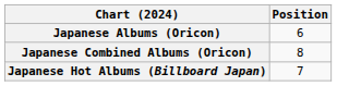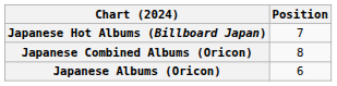 <table class="wikitable sortable plainrowheaders" style="text-align:center">
 <tr>
 <th scope="col">Chart (2024)</th>
 <th scope="col">Position</th>
 </tr>
 <tr>
-<th scope="row">Japanese Albums (Oricon)</th>
-<td>6</td>
+<th scope="row">Japanese Hot Albums (<em>Billboard Japan</em>)</th>
+<td>7</td>
 </tr>
 <tr>
 <th scope="row">Japanese Combined Albums (Oricon)</th>
 <td>8</td>
 </tr>
 <tr>
-<th scope="row">Japanese Hot Albums (<em>Billboard Japan</em>)</th>
-<td>7</td>
+<th scope="row">Japanese Albums (Oricon)</th>
+<td>6</td>
 </tr>
 </table>
